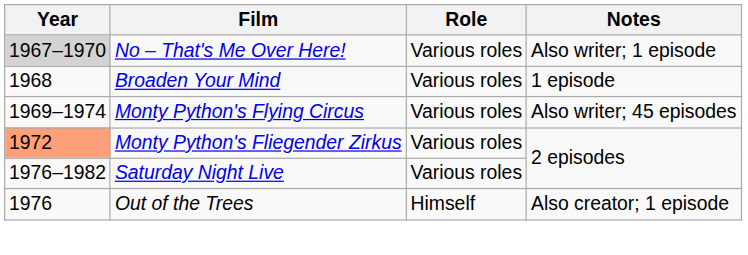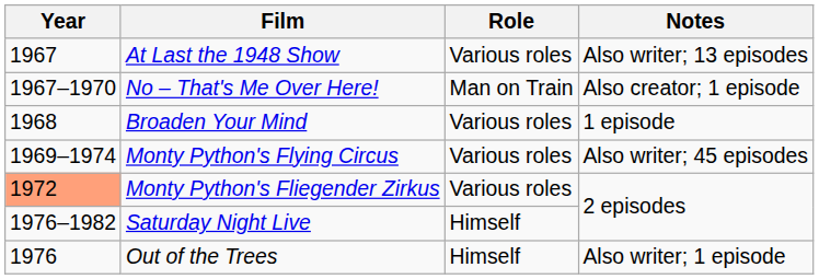 <table class="wikitable sortable">
 <tr>
 <th>Year</th>
 <th>Film</th>
 <th>Role</th>
 <th>Notes</th>
 </tr>
 <tr>
-<td style="background: lightgrey;">1967–1970</td>
+<td>1967</td>
+<td><em><a href='#'>At Last the 1948 Show</a></em></td>
+<td>Various roles</td>
+<td>Also writer; 13 episodes</td>
+</tr>
+<tr>
+<td>1967–1970</td>
 <td><em><a href='#'>No – That's Me Over Here!</a></em></td>
-<td>Various roles</td>
-<td>Also writer; 1 episode</td>
+<td>Man on Train</td>
+<td>Also creator; 1 episode</td>
 </tr>
 <tr>
 <td>1968</td>
 <td><em><a href='#'>Broaden Your Mind</a></em></td>
 <td>Various roles</td>
 <td>1 episode</td>
 </tr>
 <tr>
 <td>1969–1974</td>
 <td><em><a href='#'>Monty Python's Flying Circus</a></em></td>
 <td>Various roles</td>
 <td>Also writer; 45 episodes</td>
 </tr>
 <tr>
 <td style="background: lightsalmon;">1972</td>
 <td><em><a href='#'>Monty Python's Fliegender Zirkus</a></em></td>
 <td>Various roles</td>
 <td rowspan="2">2 episodes</td>
 </tr>
 <tr>
 <td>1976–1982</td>
 <td><em><a href='#'>Saturday Night Live</a></em></td>
-<td>Various roles</td>
+<td>Himself</td>
 </tr>
 <tr>
 <td>1976</td>
 <td><em>Out of the Trees</em></td>
 <td>Himself</td>
-<td>Also creator; 1 episode</td>
+<td>Also writer; 1 episode</td>
 </tr>
 </table>
